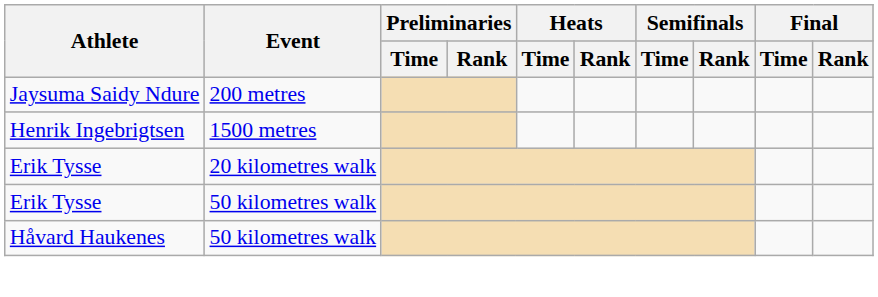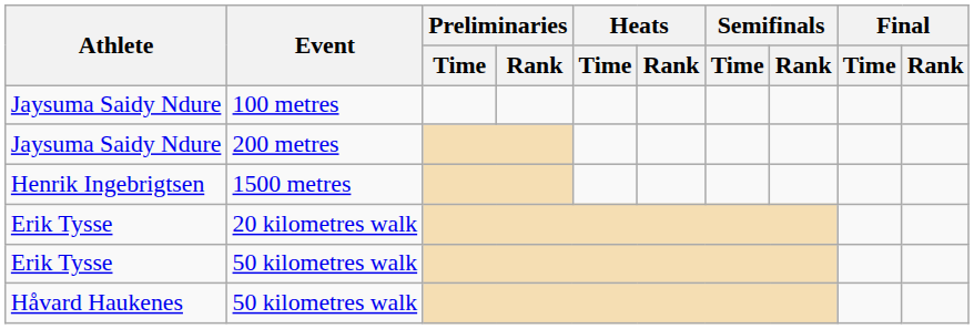 <table class=wikitable style="font-size:90%;">
 <tr>
 <th rowspan="2">Athlete</th>
 <th rowspan="2">Event</th>
 <th colspan="2">Preliminaries</th>
 <th colspan="2">Heats</th>
 <th colspan="2">Semifinals</th>
 <th colspan="2">Final</th>
 </tr>
 <tr>
 <th>Time</th>
 <th>Rank</th>
 <th>Time</th>
 <th>Rank</th>
 <th>Time</th>
 <th>Rank</th>
 <th>Time</th>
 <th>Rank</th>
+</tr>
+<tr style="border-top: single;">
+<td><a href='#'>Jaysuma Saidy Ndure</a></td>
+<td><a href='#'>100 metres</a></td>
+<td align=center></td>
+<td align=center></td>
+<td align=center></td>
+<td align=center></td>
+<td align=center></td>
+<td align=center></td>
+<td align=center></td>
+<td align=center></td>
 </tr>
 <tr style="border-top: single;">
 <td><a href='#'>Jaysuma Saidy Ndure</a></td>
 <td><a href='#'>200 metres</a></td>
 <td colspan= 2 bgcolor="wheat"></td>
 <td align=center></td>
 <td align=center></td>
 <td align=center></td>
 <td align=center></td>
 <td align=center></td>
 <td align=center></td>
 </tr>
 <tr style="border-top: single;">
 <td><a href='#'>Henrik Ingebrigtsen</a></td>
 <td><a href='#'>1500 metres</a></td>
 <td colspan= 2 bgcolor="wheat"></td>
 <td align=center></td>
 <td align=center></td>
 <td align=center></td>
 <td align=center></td>
 <td align=center></td>
 <td align=center></td>
 </tr>
 <tr style="border-top: single;">
 <td><a href='#'>Erik Tysse</a></td>
 <td><a href='#'>20 kilometres walk</a></td>
 <td colspan= 6 bgcolor="wheat"></td>
 <td align=center></td>
 <td align=center></td>
 </tr>
 <tr style="border-top: single;">
 <td><a href='#'>Erik Tysse</a></td>
 <td><a href='#'>50 kilometres walk</a></td>
 <td colspan= 6 bgcolor="wheat"></td>
 <td align=center></td>
 <td align=center></td>
 </tr>
 <tr style="border-top: single;">
 <td><a href='#'>Håvard Haukenes</a></td>
 <td><a href='#'>50 kilometres walk</a></td>
 <td colspan= 6 bgcolor="wheat"></td>
 <td align=center></td>
 <td align=center></td>
 </tr>
 </table>
